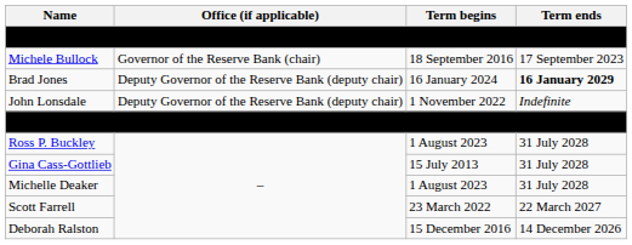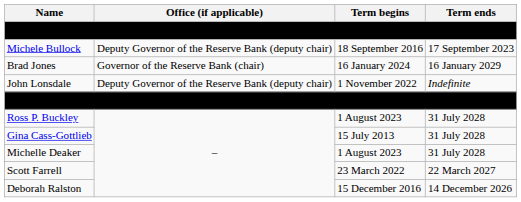 <table class="wikitable">
 <tr>
 <th>Name</th>
 <th>Office (if applicable)</th>
 <th>Term begins</th>
 <th>Term ends</th>
 </tr>
 <tr>
 <td colspan="18" style="text-align:center; background:#000;"><strong><span><em>Ex officio</em> or representative members</span></strong></td>
 </tr>
 <tr>
 <td><a href='#'>Michele Bullock</a></td>
-<td>Governor of the Reserve Bank (chair)</td>
+<td>Deputy Governor of the Reserve Bank (deputy chair)</td>
 <td>18 September 2016</td>
 <td>17 September 2023</td>
 </tr>
 <tr>
 <td>Brad Jones</td>
-<td>Deputy Governor of the Reserve Bank (deputy chair)</td>
+<td>Governor of the Reserve Bank (chair)</td>
 <td>16 January 2024</td>
-<td><strong>16 January 2029</strong></td>
+<td>16 January 2029</td>
 </tr>
 <tr>
 <td>John Lonsdale</td>
 <td>Deputy Governor of the Reserve Bank (deputy chair)</td>
 <td>1 November 2022</td>
 <td><em>Indefinite</em></td>
 </tr>
 <tr>
 <td colspan="18" style="text-align:center; background:#000;"><strong><span>External members</span></strong></td>
 </tr>
 <tr>
 <td><a href='#'>Ross P. Buckley</a></td>
 <td style="text-align:center;" rowspan="5">–</td>
 <td>1 August 2023</td>
 <td>31 July 2028</td>
 </tr>
 <tr>
 <td><a href='#'>Gina Cass-Gottlieb</a></td>
 <td>15 July 2013</td>
 <td>31 July 2028</td>
 </tr>
 <tr>
 <td>Michelle Deaker</td>
 <td>1 August 2023</td>
 <td>31 July 2028</td>
 </tr>
 <tr>
 <td>Scott Farrell</td>
 <td>23 March 2022</td>
 <td>22 March 2027</td>
 </tr>
 <tr>
 <td>Deborah Ralston</td>
 <td>15 December 2016</td>
 <td>14 December 2026</td>
 </tr>
 </table>
